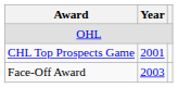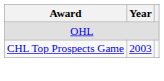 <table class="wikitable">
 <tr>
 <th>Award</th>
 <th>Year</th>
 <th></th>
 </tr>
 <tr ALIGN="center" bgcolor="#e0e0e0">
 <td colspan="3"><a href='#'>OHL</a></td>
 </tr>
 <tr>
 <td><a href='#'>CHL Top Prospects Game</a></td>
-<td><a href='#'>2001</a></td>
-<td></td>
-</tr>
-<tr>
-<td>Face-Off Award</td>
 <td><a href='#'>2003</a></td>
 <td></td>
 </tr>
 </table>
